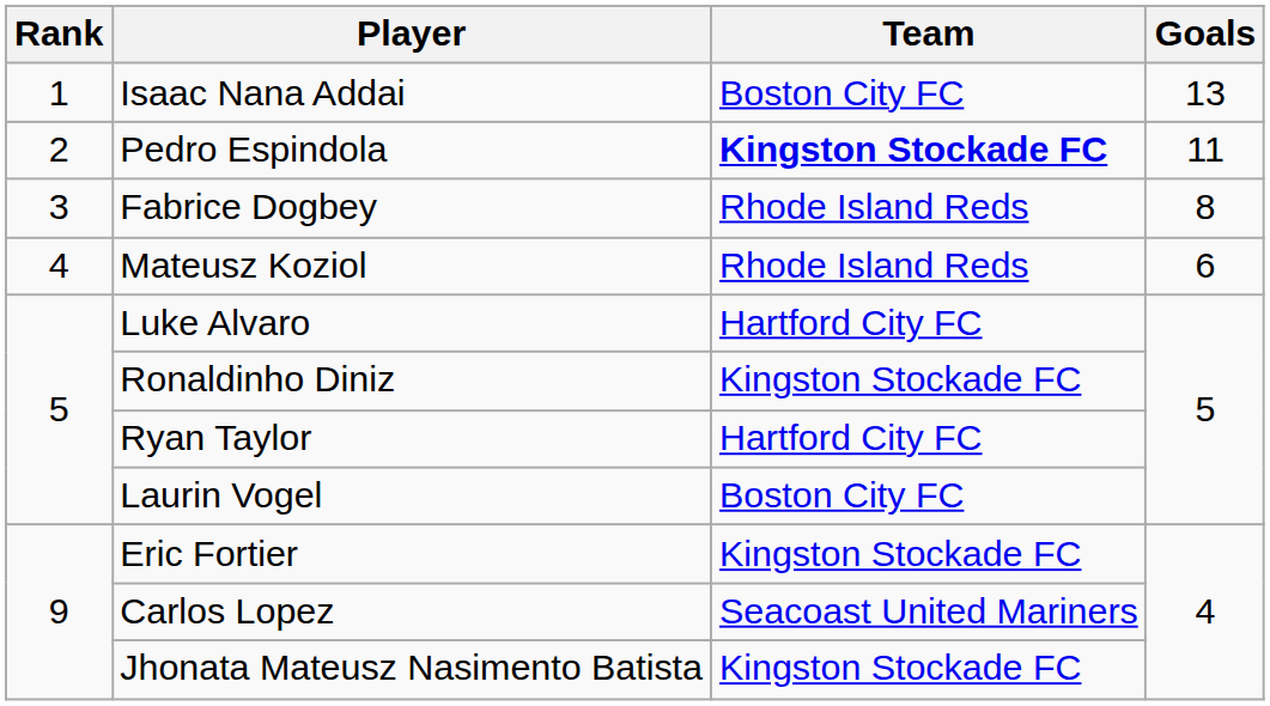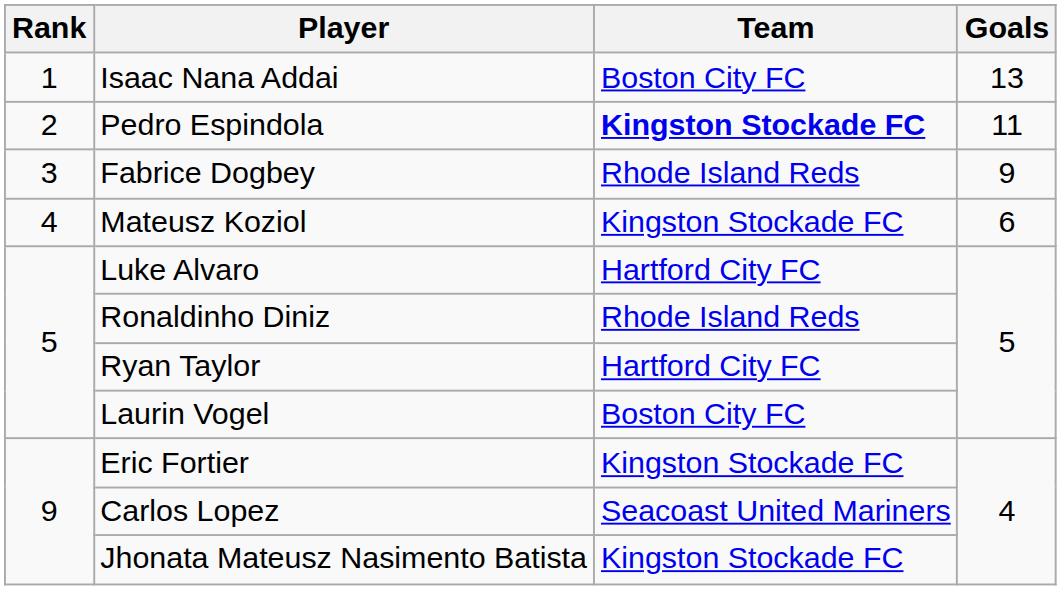 <table class="wikitable" style="text-align:center">
 <tr>
 <th>Rank</th>
 <th>Player</th>
 <th>Team</th>
 <th>Goals</th>
 </tr>
 <tr>
 <td>1</td>
 <td style="text-align:left;">Isaac Nana Addai</td>
 <td style="text-align:left;"><a href='#'>Boston City FC</a></td>
 <td>13</td>
 </tr>
 <tr>
 <td>2</td>
 <td style="text-align:left;">Pedro Espindola</td>
 <td style="text-align:left;"><strong><a href='#'>Kingston Stockade FC</a></strong></td>
 <td>11</td>
 </tr>
 <tr>
 <td>3</td>
 <td style="text-align:left;">Fabrice Dogbey</td>
 <td style="text-align:left;"><a href='#'>Rhode Island Reds</a></td>
-<td>8</td>
+<td>9</td>
 </tr>
 <tr>
 <td>4</td>
 <td style="text-align:left;">Mateusz Koziol</td>
-<td style="text-align:left;"><a href='#'>Rhode Island Reds</a></td>
+<td style="text-align:left;"><a href='#'>Kingston Stockade FC</a></td>
 <td>6</td>
 </tr>
 <tr>
 <td rowspan="4">5</td>
 <td style="text-align:left;">Luke Alvaro</td>
 <td style="text-align:left;"><a href='#'>Hartford City FC</a></td>
 <td rowspan="4">5</td>
 </tr>
 <tr>
 <td style="text-align:left;">Ronaldinho Diniz</td>
-<td style="text-align:left;"><a href='#'>Kingston Stockade FC</a></td>
+<td style="text-align:left;"><a href='#'>Rhode Island Reds</a></td>
 </tr>
 <tr style="text-align:left;">
 <td>Ryan Taylor</td>
 <td><a href='#'>Hartford City FC</a></td>
 </tr>
 <tr style="text-align:left;">
 <td>Laurin Vogel</td>
 <td style="text-align:left;"><a href='#'>Boston City FC</a></td>
 </tr>
 <tr>
 <td rowspan="3">9</td>
 <td style="text-align:left;">Eric Fortier</td>
 <td style="text-align:left;"><a href='#'>Kingston Stockade FC</a></td>
 <td rowspan="3">4</td>
 </tr>
 <tr style="text-align:left;">
 <td>Carlos Lopez</td>
 <td><a href='#'>Seacoast United Mariners</a></td>
 </tr>
 <tr style="text-align:left;">
 <td>Jhonata Mateusz Nasimento Batista</td>
 <td style="text-align:left;"><a href='#'>Kingston Stockade FC</a></td>
 </tr>
 </table>
